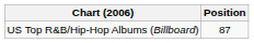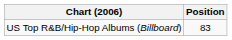 <table class="wikitable plainrowheaders">
 <tr>
 <th>Chart (2006)</th>
 <th>Position</th>
 </tr>
 <tr>
 <td>US Top R&B/Hip-Hop Albums (<em>Billboard</em>)</td>
-<td style="text-align:center">87</td>
+<td style="text-align:center">83</td>
 </tr>
 </table>
